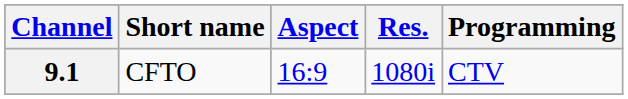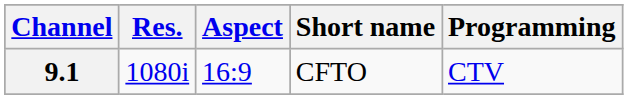 <table class="wikitable">
 <tr>
 <th><a href='#'>Channel</a></th>
+<th><a href='#'>Res.</a></th>
+<th><a href='#'>Aspect</a></th>
 <th>Short name</th>
-<th><a href='#'>Aspect</a></th>
-<th><a href='#'>Res.</a></th>
 <th>Programming</th>
 </tr>
 <tr>
 <th scope = "row">9.1</th>
+<td><a href='#'>1080i</a></td>
+<td><a href='#'>16:9</a></td>
 <td>CFTO</td>
-<td><a href='#'>16:9</a></td>
-<td><a href='#'>1080i</a></td>
 <td><a href='#'>CTV</a></td>
 </tr>
 </table>
